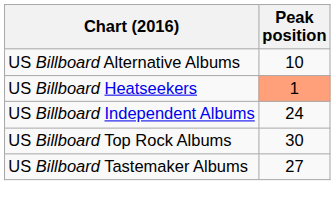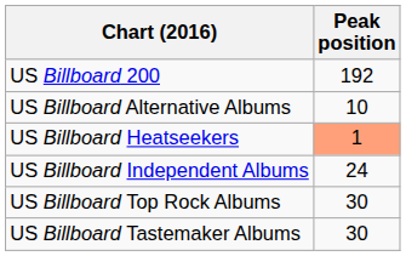 <table class="wikitable">
 <tr>
 <th>Chart (2016)</th>
 <th>Peak<br>position</th>
+</tr>
+<tr>
+<td>US <a href='#'><em>Billboard</em> 200</a></td>
+<td align="center">192</td>
 </tr>
 <tr>
 <td>US <em>Billboard</em>  Alternative Albums</td>
 <td align="center">10</td>
 </tr>
 <tr>
 <td>US <em>Billboard</em> <a href='#'>Heatseekers</a></td>
 <td align="center" style="background: lightsalmon;">1</td>
 </tr>
 <tr>
 <td>US <em>Billboard</em> <a href='#'>Independent Albums</a></td>
 <td align="center">24</td>
 </tr>
 <tr>
 <td>US <em>Billboard</em> Top Rock Albums</td>
 <td align="center">30</td>
 </tr>
 <tr>
 <td>US <em>Billboard</em> Tastemaker Albums</td>
-<td align="center">27</td>
+<td align="center">30</td>
 </tr>
 </table>
